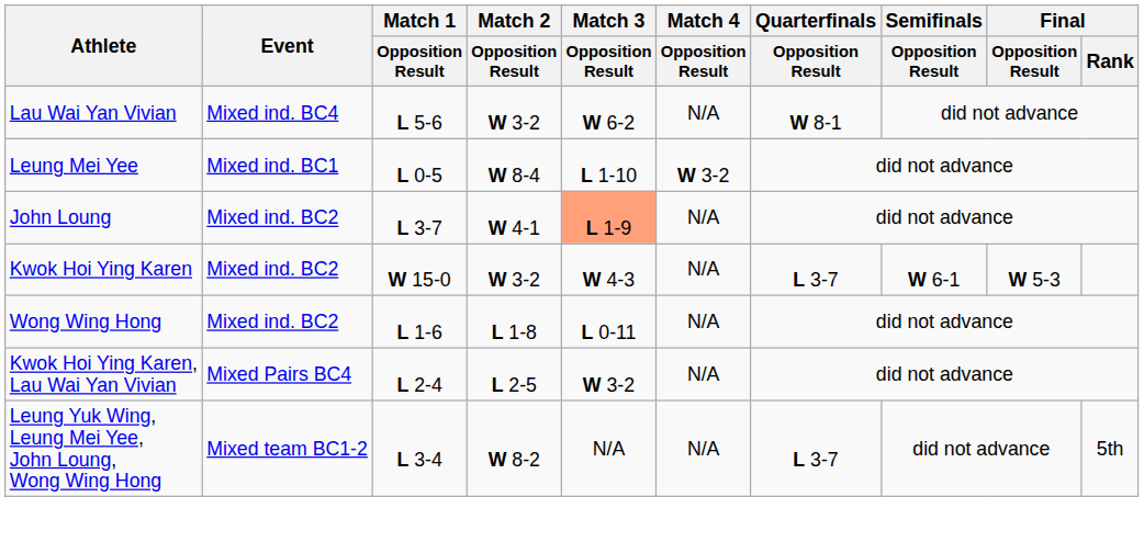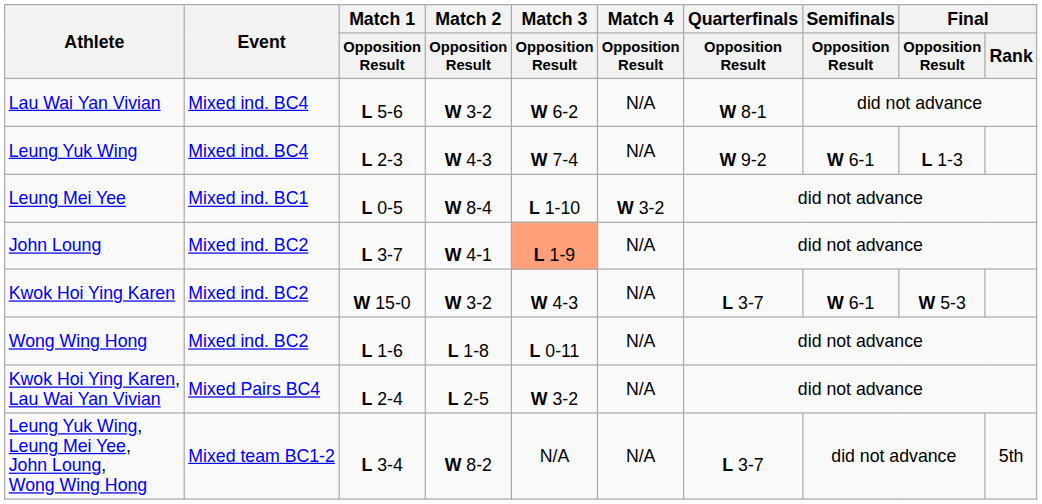 <table class=wikitable style="font-size:90%">
 <tr>
 <th rowspan="2">Athlete</th>
 <th rowspan="2">Event</th>
 <th>Match 1</th>
 <th>Match 2</th>
 <th>Match 3</th>
 <th>Match 4</th>
 <th>Quarterfinals</th>
 <th>Semifinals</th>
 <th colspan="2">Final</th>
 </tr>
 <tr>
 <th style="line-height:1em"><small>Opposition<br>Result</small></th>
 <th style="line-height:1em"><small>Opposition<br>Result</small></th>
 <th style="line-height:1em"><small>Opposition<br>Result</small></th>
 <th style="line-height:1em"><small>Opposition<br>Result</small></th>
 <th style="line-height:1em"><small>Opposition<br>Result</small></th>
 <th style="line-height:1em"><small>Opposition<br>Result</small></th>
 <th style="line-height:1em"><small>Opposition<br>Result</small></th>
 <th>Rank</th>
 </tr>
 <tr>
 <td><a href='#'>Lau Wai Yan Vivian</a></td>
 <td><a href='#'>Mixed ind. BC4</a></td>
 <td align="center"><br> <strong>L</strong> 5-6</td>
 <td align="center"><br> <strong>W</strong> 3-2</td>
 <td align="center"><br> <strong>W</strong> 6-2</td>
 <td align="center">N/A</td>
 <td align="center"><br> <strong>W</strong> 8-1</td>
 <td align="center" colspan=3>did not advance</td>
+</tr>
+<tr>
+<td><a href='#'>Leung Yuk Wing</a></td>
+<td><a href='#'>Mixed ind. BC4</a></td>
+<td align="center"><br> <strong>L</strong> 2-3</td>
+<td align="center"><br> <strong>W</strong> 4-3</td>
+<td align="center"><br> <strong>W</strong> 7-4</td>
+<td align="center">N/A</td>
+<td align="center"><br> <strong>W</strong> 9-2</td>
+<td align="center"><br> <strong>W</strong> 6-1</td>
+<td align="center"><br> <strong>L</strong> 1-3</td>
+<td align="center"></td>
 </tr>
 <tr>
 <td><a href='#'>Leung Mei Yee</a></td>
 <td><a href='#'>Mixed ind. BC1</a></td>
 <td align="center"><br> <strong>L</strong> 0-5</td>
 <td align="center"><br> <strong>W</strong> 8-4</td>
 <td align="center"><br> <strong>L</strong> 1-10</td>
 <td align="center"><br> <strong>W</strong> 3-2</td>
 <td align="center" colspan=4>did not advance</td>
 </tr>
 <tr>
 <td><a href='#'>John Loung</a></td>
 <td><a href='#'>Mixed ind. BC2</a></td>
 <td align="center"><br> <strong>L</strong> 3-7</td>
 <td align="center"><br> <strong>W</strong> 4-1</td>
 <td align="center" style="background: lightsalmon;"><br> <strong>L</strong> 1-9</td>
 <td align="center">N/A</td>
 <td align="center" colspan=4>did not advance</td>
 </tr>
 <tr>
 <td><a href='#'>Kwok Hoi Ying Karen</a></td>
 <td><a href='#'>Mixed ind. BC2</a></td>
 <td align="center"><br> <strong>W</strong> 15-0</td>
 <td align="center"><br> <strong>W</strong> 3-2</td>
 <td align="center"><br> <strong>W</strong> 4-3</td>
 <td align="center">N/A</td>
 <td align="center"><br> <strong>L</strong> 3-7</td>
 <td align="center"><br> <strong>W</strong> 6-1</td>
 <td align="center"><br> <strong>W</strong> 5-3</td>
 <td align="center"></td>
 </tr>
 <tr>
 <td><a href='#'>Wong Wing Hong</a></td>
 <td><a href='#'>Mixed ind. BC2</a></td>
 <td align="center"><br> <strong>L</strong> 1-6</td>
 <td align="center"><br> <strong>L</strong> 1-8</td>
 <td align="center"><br> <strong>L</strong> 0-11</td>
 <td align="center">N/A</td>
 <td align="center" colspan=4>did not advance</td>
 </tr>
 <tr>
 <td><a href='#'>Kwok Hoi Ying Karen</a>,<br><a href='#'>Lau Wai Yan Vivian</a></td>
 <td><a href='#'>Mixed Pairs BC4</a></td>
 <td align="center"><br> <strong>L</strong> 2-4</td>
 <td align="center"><br> <strong>L</strong> 2-5</td>
 <td align="center"><br> <strong>W</strong> 3-2</td>
 <td align="center">N/A</td>
 <td align="center" colspan=4>did not advance</td>
 </tr>
 <tr>
 <td><a href='#'>Leung Yuk Wing</a>,<br><a href='#'>Leung Mei Yee</a>,<br><a href='#'>John Loung</a>,<br><a href='#'>Wong Wing Hong</a></td>
 <td><a href='#'>Mixed team BC1-2</a></td>
 <td align="center"><br> <strong>L</strong> 3-4</td>
 <td align="center"><br> <strong>W</strong> 8-2</td>
 <td align="center">N/A</td>
 <td align="center">N/A</td>
 <td align="center"><br> <strong>L</strong> 3-7</td>
 <td align="center" colspan=2>did not advance</td>
 <td align="center">5th</td>
 </tr>
 </table>
